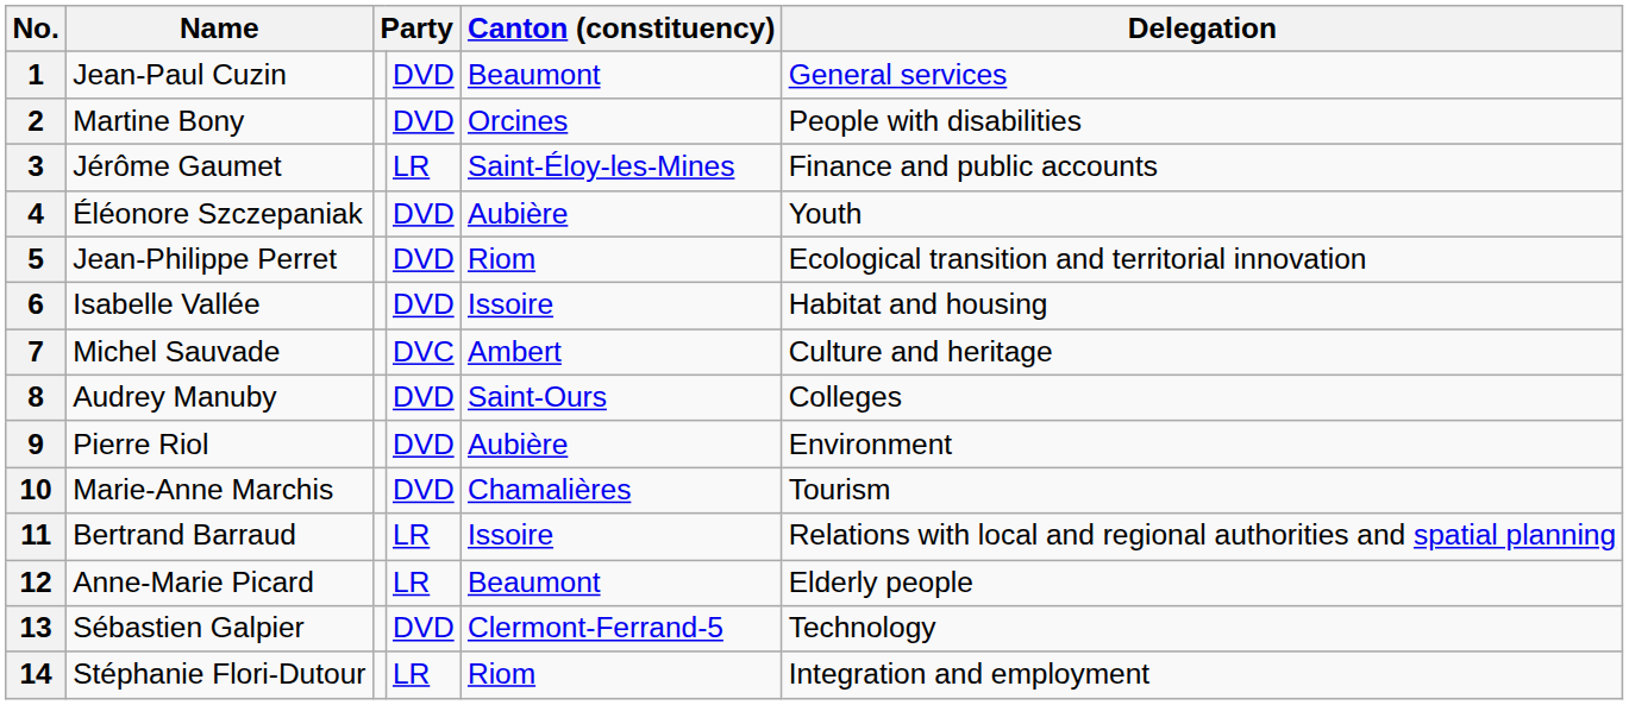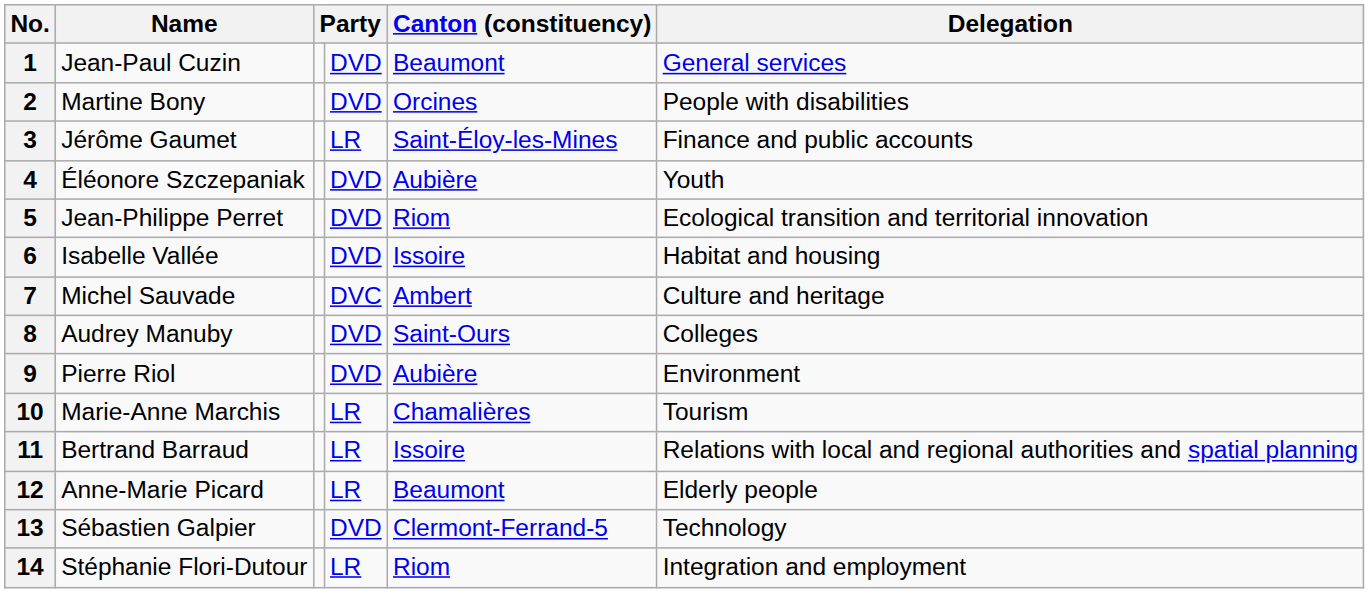 <table class="wikitable">
 <tr>
 <th>No.</th>
 <th>Name</th>
 <th colspan="2">Party</th>
 <th><a href='#'>Canton</a> (constituency)</th>
 <th>Delegation</th>
 </tr>
 <tr>
 <th><strong>1</strong></th>
 <td>Jean-Paul Cuzin</td>
 <td></td>
 <td><a href='#'>DVD</a></td>
 <td><a href='#'>Beaumont</a></td>
 <td><a href='#'>General services</a></td>
 </tr>
 <tr>
 <th><strong>2</strong></th>
 <td>Martine Bony</td>
 <td></td>
 <td><a href='#'>DVD</a></td>
 <td><a href='#'>Orcines</a></td>
 <td>People with disabilities</td>
 </tr>
 <tr>
 <th><strong>3</strong></th>
 <td>Jérôme Gaumet</td>
 <td></td>
 <td><a href='#'>LR</a></td>
 <td><a href='#'>Saint-Éloy-les-Mines</a></td>
 <td>Finance and public accounts</td>
 </tr>
 <tr>
 <th><strong>4</strong></th>
 <td>Éléonore Szczepaniak</td>
 <td></td>
 <td><a href='#'>DVD</a></td>
 <td><a href='#'>Aubière</a></td>
 <td>Youth</td>
 </tr>
 <tr>
 <th><strong>5</strong></th>
 <td>Jean-Philippe Perret</td>
 <td></td>
 <td><a href='#'>DVD</a></td>
 <td><a href='#'>Riom</a></td>
 <td>Ecological transition and territorial innovation</td>
 </tr>
 <tr>
 <th><strong>6</strong></th>
 <td>Isabelle Vallée</td>
 <td></td>
 <td><a href='#'>DVD</a></td>
 <td><a href='#'>Issoire</a></td>
 <td>Habitat and housing</td>
 </tr>
 <tr>
 <th><strong>7</strong></th>
 <td>Michel Sauvade</td>
 <td></td>
 <td><a href='#'>DVC</a></td>
 <td><a href='#'>Ambert</a></td>
 <td>Culture and heritage</td>
 </tr>
 <tr>
 <th><strong>8</strong></th>
 <td>Audrey Manuby</td>
 <td></td>
 <td><a href='#'>DVD</a></td>
 <td><a href='#'>Saint-Ours</a></td>
 <td>Colleges</td>
 </tr>
 <tr>
 <th><strong>9</strong></th>
 <td>Pierre Riol</td>
 <td></td>
 <td><a href='#'>DVD</a></td>
 <td><a href='#'>Aubière</a></td>
 <td>Environment</td>
 </tr>
 <tr>
 <th><strong>10</strong></th>
 <td>Marie-Anne Marchis</td>
 <td></td>
-<td><a href='#'>DVD</a></td>
+<td><a href='#'>LR</a></td>
 <td><a href='#'>Chamalières</a></td>
 <td>Tourism</td>
 </tr>
 <tr>
 <th><strong>11</strong></th>
 <td>Bertrand Barraud</td>
 <td></td>
 <td><a href='#'>LR</a></td>
 <td><a href='#'>Issoire</a></td>
 <td>Relations with local and regional authorities and <a href='#'>spatial planning</a></td>
 </tr>
 <tr>
 <th><strong>12</strong></th>
 <td>Anne-Marie Picard</td>
 <td></td>
 <td><a href='#'>LR</a></td>
 <td><a href='#'>Beaumont</a></td>
 <td>Elderly people</td>
 </tr>
 <tr>
 <th><strong>13</strong></th>
 <td>Sébastien Galpier</td>
 <td></td>
 <td><a href='#'>DVD</a></td>
 <td><a href='#'>Clermont-Ferrand-5</a></td>
 <td>Technology</td>
 </tr>
 <tr>
 <th><strong>14</strong></th>
 <td>Stéphanie Flori-Dutour</td>
 <td></td>
 <td><a href='#'>LR</a></td>
 <td><a href='#'>Riom</a></td>
 <td>Integration and employment</td>
 </tr>
 </table>
